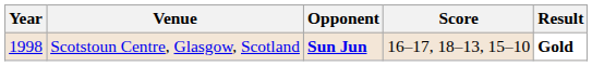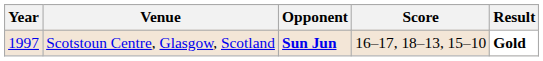 <table class="sortable wikitable" style="font-size: 90%;">
 <tr>
 <th>Year</th>
 <th>Venue</th>
 <th>Opponent</th>
 <th>Score</th>
 <th>Result</th>
 </tr>
 <tr style="background:#F3E6D7">
-<td align="center"><a href='#'>1998</a></td>
+<td align="center"><a href='#'>1997</a></td>
 <td align="left"><a href='#'>Scotstoun Centre</a>, <a href='#'>Glasgow</a>, <a href='#'>Scotland</a></td>
 <td align="left"><strong> <a href='#'>Sun Jun</a></strong></td>
 <td align="left">16–17, 18–13, 15–10</td>
 <td style="text-align:left; background:white"> <strong>Gold</strong></td>
 </tr>
 </table>
